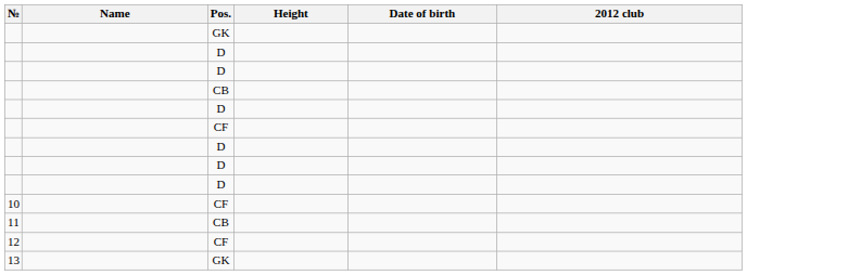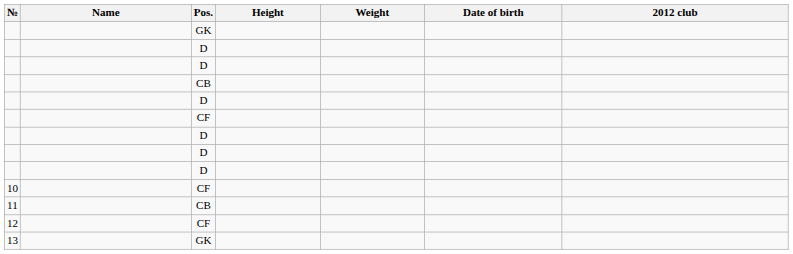 <table class="wikitable sortable" style="font-size:100%; text-align:center;">
 <tr>
 <th>№</th>
 <th style="width:15em">Name</th>
 <th>Pos.</th>
 <th style="width:9em">Height</th>
+<th style="width:9em">Weight</th>
 <th style="width:12em">Date of birth</th>
 <th style="width:20em">2012 club</th>
 </tr>
 <tr>
 <td></td>
 <td style="text-align:left;"></td>
 <td>GK</td>
+<td></td>
 <td></td>
 <td style="text-align:right;"></td>
 <td style="text-align:left;"></td>
 </tr>
 <tr>
 <td></td>
 <td style="text-align:left;"></td>
 <td>D</td>
 <td></td>
+<td></td>
 <td style="text-align:right;"></td>
 <td style="text-align:left;"></td>
 </tr>
 <tr>
 <td></td>
 <td style="text-align:left;"></td>
 <td>D</td>
+<td></td>
 <td></td>
 <td style="text-align:right;"></td>
 <td style="text-align:left;"></td>
 </tr>
 <tr>
 <td></td>
 <td style="text-align:left;"></td>
 <td>CB</td>
 <td></td>
+<td></td>
 <td style="text-align:right;"></td>
 <td style="text-align:left;"></td>
 </tr>
 <tr>
 <td></td>
 <td style="text-align:left;"></td>
 <td>D</td>
+<td></td>
 <td></td>
 <td style="text-align:right;"></td>
 <td style="text-align:left;"></td>
 </tr>
 <tr>
 <td></td>
 <td style="text-align:left;"></td>
 <td>CF</td>
 <td></td>
-<td style="text-align:right;"></td>
-<td style="text-align:left;"></td>
-</tr>
-<tr>
-<td></td>
-<td style="text-align:left;"></td>
-<td>D</td>
 <td></td>
 <td style="text-align:right;"></td>
 <td style="text-align:left;"></td>
 </tr>
 <tr>
 <td></td>
 <td style="text-align:left;"></td>
 <td>D</td>
 <td></td>
+<td></td>
 <td style="text-align:right;"></td>
 <td style="text-align:left;"></td>
 </tr>
 <tr>
 <td></td>
 <td style="text-align:left;"></td>
 <td>D</td>
+<td></td>
+<td></td>
+<td style="text-align:right;"></td>
+<td style="text-align:left;"></td>
+</tr>
+<tr>
+<td></td>
+<td style="text-align:left;"></td>
+<td>D</td>
+<td></td>
 <td></td>
 <td style="text-align:right;"></td>
 <td style="text-align:left;"></td>
 </tr>
 <tr>
 <td>10</td>
 <td style="text-align:left;"></td>
 <td>CF</td>
 <td></td>
+<td></td>
 <td style="text-align:right;"></td>
 <td style="text-align:left;"></td>
 </tr>
 <tr>
 <td>11</td>
 <td style="text-align:left;"></td>
 <td>CB</td>
+<td></td>
 <td></td>
 <td style="text-align:right;"></td>
 <td style="text-align:left;"></td>
 </tr>
 <tr>
 <td>12</td>
 <td style="text-align:left;"></td>
 <td>CF</td>
 <td></td>
+<td></td>
 <td style="text-align:right;"></td>
 <td style="text-align:left;"></td>
 </tr>
 <tr>
 <td>13</td>
 <td style="text-align:left;"></td>
 <td>GK</td>
 <td></td>
+<td></td>
 <td style="text-align:right;"></td>
 <td style="text-align:left;"></td>
 </tr>
 </table>
